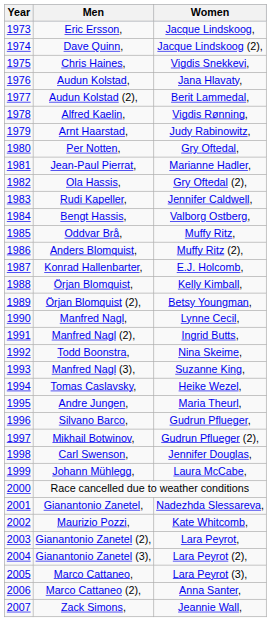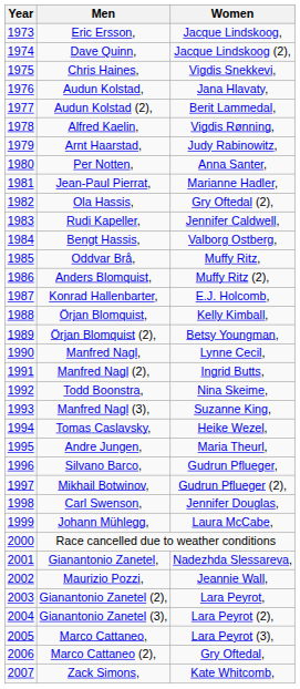 <table class="wikitable sortable" style="text-align:center;">
 <tr style="background-color:#CEDAF2;">
 <th>Year</th>
 <th>Men</th>
 <th>Women</th>
 </tr>
 <tr>
 <td><a href='#'>1973</a></td>
 <td><a href='#'>Eric Ersson</a>, </td>
 <td><a href='#'>Jacque Lindskoog</a>, </td>
 </tr>
 <tr>
 <td><a href='#'>1974</a></td>
 <td><a href='#'>Dave Quinn</a>, </td>
 <td><a href='#'>Jacque Lindskoog</a> (2), </td>
 </tr>
 <tr>
 <td><a href='#'>1975</a></td>
 <td><a href='#'>Chris Haines</a>, </td>
 <td><a href='#'>Vigdis Snekkevi</a>, </td>
 </tr>
 <tr>
 <td><a href='#'>1976</a></td>
 <td><a href='#'>Audun Kolstad</a>, </td>
 <td><a href='#'>Jana Hlavaty</a>, </td>
 </tr>
 <tr>
 <td><a href='#'>1977</a></td>
 <td><a href='#'>Audun Kolstad</a> (2), </td>
 <td><a href='#'>Berit Lammedal</a>, </td>
 </tr>
 <tr>
 <td><a href='#'>1978</a></td>
 <td><a href='#'>Alfred Kaelin</a>, </td>
 <td><a href='#'>Vigdis Rønning</a>, </td>
 </tr>
 <tr>
 <td><a href='#'>1979</a></td>
 <td><a href='#'>Arnt Haarstad</a>, </td>
 <td><a href='#'>Judy Rabinowitz</a>, </td>
 </tr>
 <tr>
 <td><a href='#'>1980</a></td>
 <td><a href='#'>Per Notten</a>, </td>
-<td><a href='#'>Gry Oftedal</a>, </td>
+<td><a href='#'>Anna Santer</a>, </td>
 </tr>
 <tr>
 <td><a href='#'>1981</a></td>
 <td><a href='#'>Jean-Paul Pierrat</a>, </td>
 <td><a href='#'>Marianne Hadler</a>, </td>
 </tr>
 <tr>
 <td><a href='#'>1982</a></td>
 <td><a href='#'>Ola Hassis</a>, </td>
 <td><a href='#'>Gry Oftedal</a> (2), </td>
 </tr>
 <tr>
 <td><a href='#'>1983</a></td>
 <td><a href='#'>Rudi Kapeller</a>, </td>
 <td><a href='#'>Jennifer Caldwell</a>, </td>
 </tr>
 <tr>
 <td><a href='#'>1984</a></td>
 <td><a href='#'>Bengt Hassis</a>, </td>
 <td><a href='#'>Valborg Ostberg</a>, </td>
 </tr>
 <tr>
 <td><a href='#'>1985</a></td>
 <td><a href='#'>Oddvar Brå</a>, </td>
 <td><a href='#'>Muffy Ritz</a>, </td>
 </tr>
 <tr>
 <td><a href='#'>1986</a></td>
 <td><a href='#'>Anders Blomquist</a>, </td>
 <td><a href='#'>Muffy Ritz</a> (2), </td>
 </tr>
 <tr>
 <td><a href='#'>1987</a></td>
 <td><a href='#'>Konrad Hallenbarter</a>, </td>
 <td><a href='#'>E.J. Holcomb</a>, </td>
 </tr>
 <tr>
 <td><a href='#'>1988</a></td>
 <td><a href='#'>Örjan Blomquist</a>, </td>
 <td><a href='#'>Kelly Kimball</a>, </td>
 </tr>
 <tr>
 <td><a href='#'>1989</a></td>
 <td><a href='#'>Örjan Blomquist</a> (2), </td>
 <td><a href='#'>Betsy Youngman</a>, </td>
 </tr>
 <tr>
 <td><a href='#'>1990</a></td>
 <td><a href='#'>Manfred Nagl</a>, </td>
 <td><a href='#'>Lynne Cecil</a>, </td>
 </tr>
 <tr>
 <td><a href='#'>1991</a></td>
 <td><a href='#'>Manfred Nagl</a> (2), </td>
 <td><a href='#'>Ingrid Butts</a>, </td>
 </tr>
 <tr>
 <td><a href='#'>1992</a></td>
 <td><a href='#'>Todd Boonstra</a>, </td>
 <td><a href='#'>Nina Skeime</a>, </td>
 </tr>
 <tr>
 <td><a href='#'>1993</a></td>
 <td><a href='#'>Manfred Nagl</a> (3), </td>
 <td><a href='#'>Suzanne King</a>, </td>
 </tr>
 <tr>
 <td><a href='#'>1994</a></td>
 <td><a href='#'>Tomas Caslavsky</a>, </td>
 <td><a href='#'>Heike Wezel</a>, </td>
 </tr>
 <tr>
 <td><a href='#'>1995</a></td>
 <td><a href='#'>Andre Jungen</a>, </td>
 <td><a href='#'>Maria Theurl</a>, </td>
 </tr>
 <tr>
 <td><a href='#'>1996</a></td>
 <td><a href='#'>Silvano Barco</a>, </td>
 <td><a href='#'>Gudrun Pflueger</a>, </td>
 </tr>
 <tr>
 <td><a href='#'>1997</a></td>
 <td><a href='#'>Mikhail Botwinov</a>, </td>
 <td><a href='#'>Gudrun Pflueger</a> (2), </td>
 </tr>
 <tr>
 <td><a href='#'>1998</a></td>
 <td><a href='#'>Carl Swenson</a>, </td>
 <td><a href='#'>Jennifer Douglas</a>, </td>
 </tr>
 <tr>
 <td><a href='#'>1999</a></td>
 <td><a href='#'>Johann Mühlegg</a>, </td>
 <td><a href='#'>Laura McCabe</a>, </td>
 </tr>
 <tr>
 <td><a href='#'>2000</a></td>
 <td colspan="2">Race cancelled due to weather conditions</td>
 </tr>
 <tr>
 <td><a href='#'>2001</a></td>
 <td><a href='#'>Gianantonio Zanetel</a>, </td>
 <td><a href='#'>Nadezhda Slessareva</a>, </td>
 </tr>
 <tr>
 <td><a href='#'>2002</a></td>
 <td><a href='#'>Maurizio Pozzi</a>, </td>
-<td><a href='#'>Kate Whitcomb</a>, </td>
+<td><a href='#'>Jeannie Wall</a>, </td>
 </tr>
 <tr>
 <td><a href='#'>2003</a></td>
 <td><a href='#'>Gianantonio Zanetel</a> (2), </td>
 <td><a href='#'>Lara Peyrot</a>, </td>
 </tr>
 <tr>
 <td><a href='#'>2004</a></td>
 <td><a href='#'>Gianantonio Zanetel</a> (3), </td>
 <td><a href='#'>Lara Peyrot</a> (2), </td>
 </tr>
 <tr>
 <td><a href='#'>2005</a></td>
 <td><a href='#'>Marco Cattaneo</a>, </td>
 <td><a href='#'>Lara Peyrot</a> (3), </td>
 </tr>
 <tr>
 <td><a href='#'>2006</a></td>
 <td><a href='#'>Marco Cattaneo</a> (2), </td>
-<td><a href='#'>Anna Santer</a>, </td>
+<td><a href='#'>Gry Oftedal</a>, </td>
 </tr>
 <tr>
 <td><a href='#'>2007</a></td>
 <td><a href='#'>Zack Simons</a>, </td>
-<td><a href='#'>Jeannie Wall</a>, </td>
+<td><a href='#'>Kate Whitcomb</a>, </td>
 </tr>
 </table>
